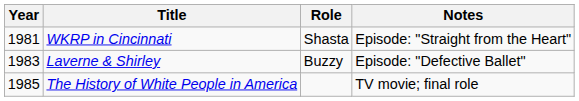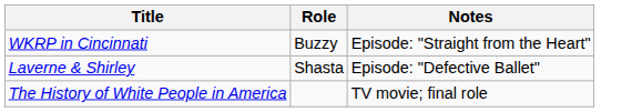 <table class="wikitable sortable">
 <tr>
-<th>Year</th>
 <th>Title</th>
 <th>Role</th>
 <th>Notes</th>
 </tr>
 <tr>
-<td>1981</td>
 <td><em><a href='#'>WKRP in Cincinnati</a></em></td>
-<td>Shasta</td>
+<td>Buzzy</td>
 <td>Episode: "Straight from the Heart"</td>
 </tr>
 <tr>
-<td>1983</td>
 <td><em><a href='#'>Laverne & Shirley</a></em></td>
-<td>Buzzy</td>
+<td>Shasta</td>
 <td>Episode: "Defective Ballet"</td>
 </tr>
 <tr>
-<td>1985</td>
 <td><em><a href='#'>The History of White People in America</a></em></td>
 <td></td>
 <td>TV movie; final role</td>
 </tr>
 </table>
